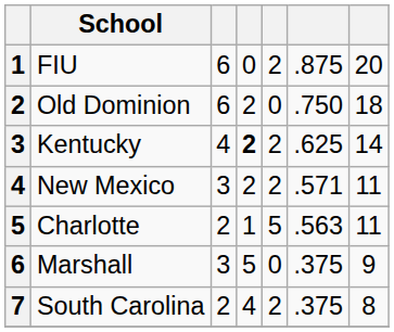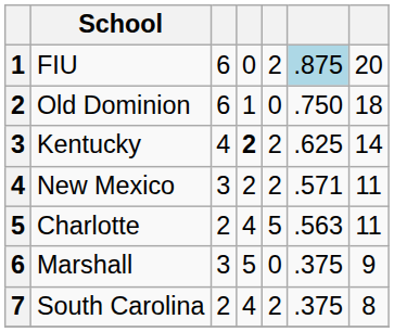 <table class="wikitable">
 <tr>
 <th></th>
 <th>School</th>
 <th></th>
 <th></th>
 <th></th>
 <th></th>
 <th></th>
 </tr>
 <tr align=center>
 <th>1</th>
 <td align=left>FIU</td>
 <td>6</td>
 <td>0</td>
 <td>2</td>
-<td>.875</td>
+<td style="background: lightblue;">.875</td>
 <td>20</td>
 </tr>
 <tr align=center>
 <th>2</th>
 <td align=left>Old Dominion</td>
 <td>6</td>
-<td>2</td>
+<td>1</td>
 <td>0</td>
 <td>.750</td>
 <td>18</td>
 </tr>
 <tr align=center>
 <th>3</th>
 <td align=left>Kentucky</td>
 <td>4</td>
 <td><strong>2</strong></td>
 <td>2</td>
 <td>.625</td>
 <td>14</td>
 </tr>
 <tr align=center>
 <th>4</th>
 <td align=left>New Mexico</td>
 <td>3</td>
 <td>2</td>
 <td>2</td>
 <td>.571</td>
 <td>11</td>
 </tr>
 <tr align=center>
 <th>5</th>
 <td align=left>Charlotte</td>
 <td>2</td>
-<td>1</td>
+<td>4</td>
 <td>5</td>
 <td>.563</td>
 <td>11</td>
 </tr>
 <tr align=center>
 <th>6</th>
 <td align=left>Marshall</td>
 <td>3</td>
 <td>5</td>
 <td>0</td>
 <td>.375</td>
 <td>9</td>
 </tr>
 <tr align=center>
 <th>7</th>
 <td align=left>South Carolina</td>
 <td>2</td>
 <td>4</td>
 <td>2</td>
 <td>.375</td>
 <td>8</td>
 </tr>
 <tr>
 </tr>
 </table>
